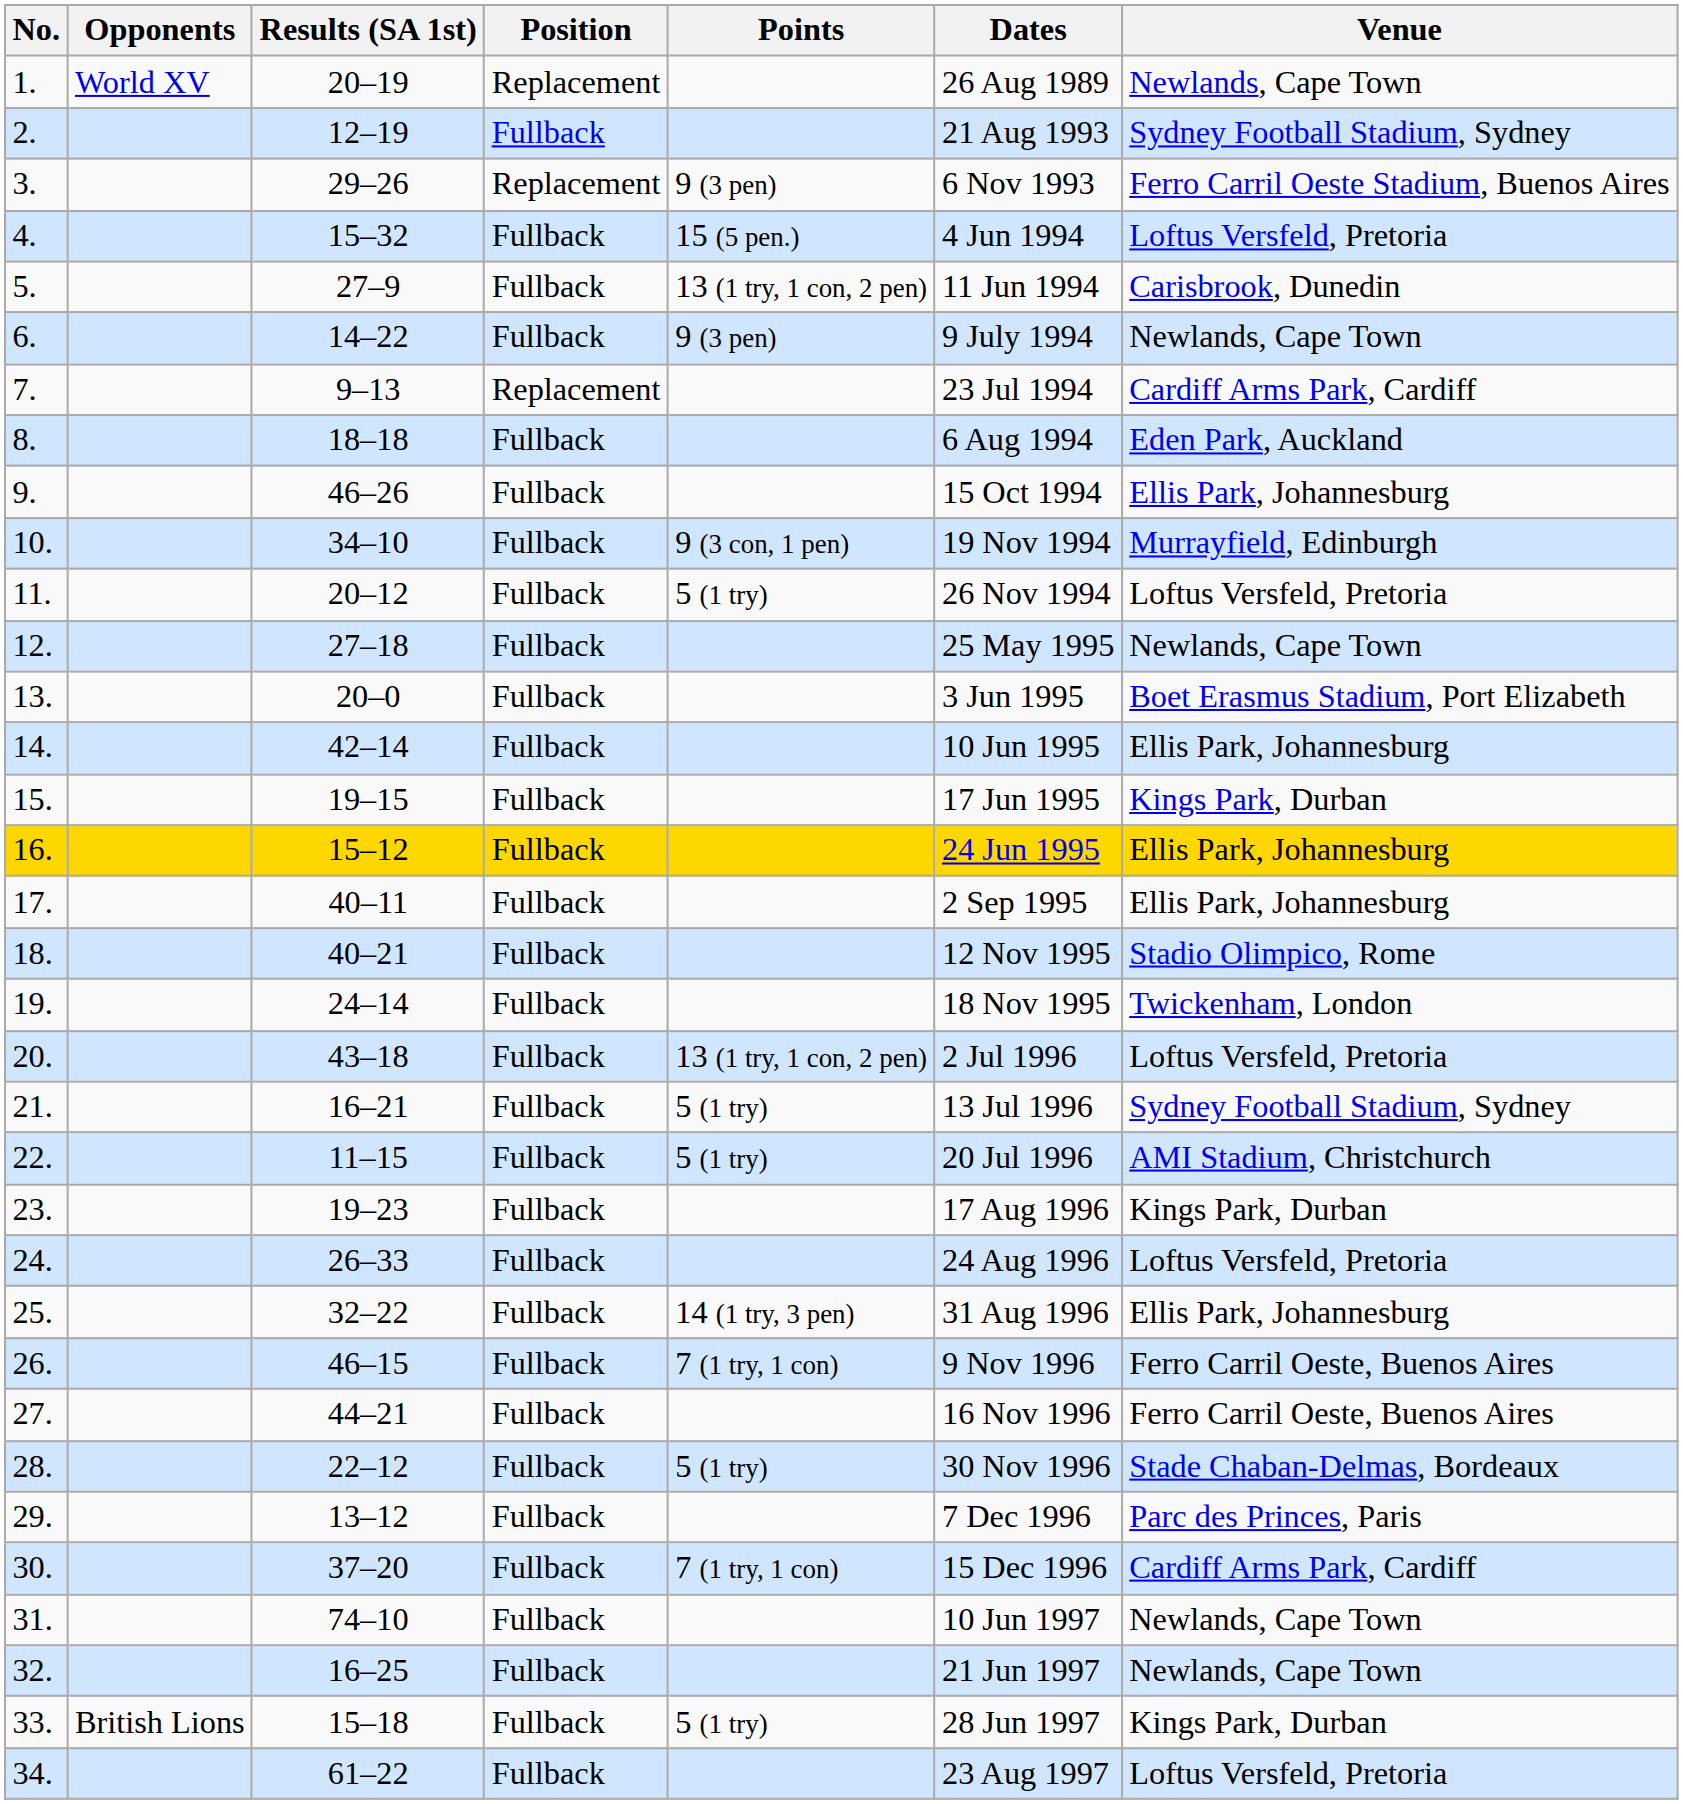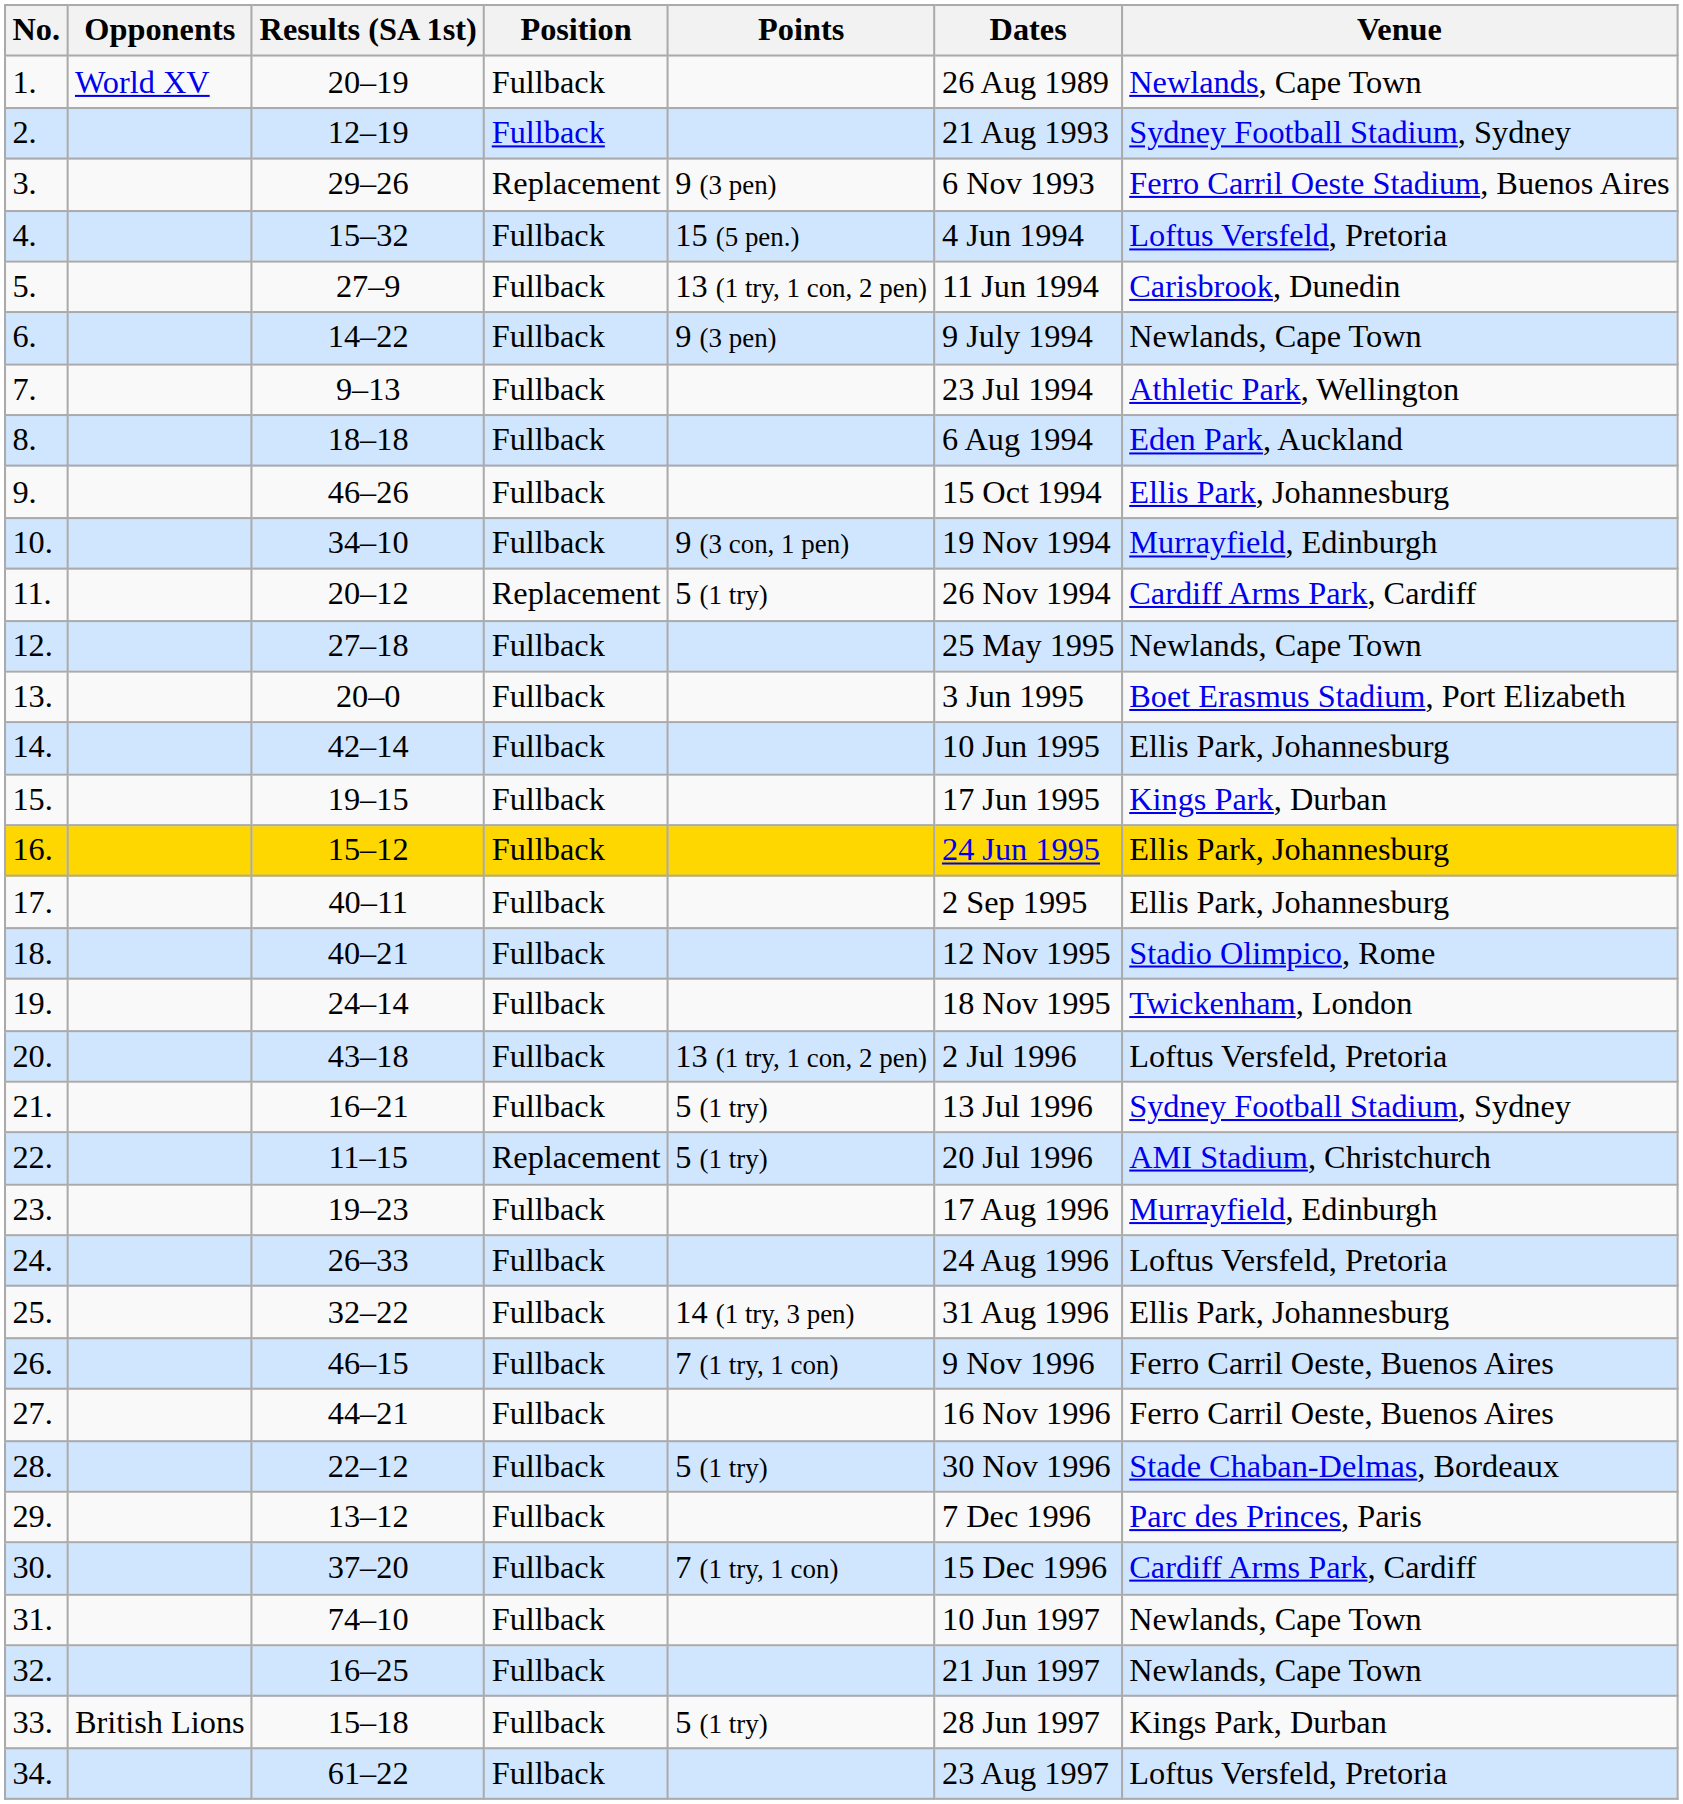 <table class="wikitable sortable">
 <tr>
 <th>No.</th>
 <th>Opponents</th>
 <th>Results (SA 1st)</th>
 <th>Position</th>
 <th>Points</th>
 <th>Dates</th>
 <th>Venue</th>
 </tr>
 <tr>
 <td>1.</td>
 <td><a href='#'>World XV</a></td>
 <td align="center">20–19</td>
-<td>Replacement</td>
+<td>Fullback</td>
 <td></td>
 <td>26 Aug 1989</td>
 <td><a href='#'>Newlands</a>, Cape Town</td>
 </tr>
 <tr style="background: #D0E6FF;">
 <td>2.</td>
 <td></td>
 <td align="center">12–19</td>
 <td><a href='#'>Fullback</a></td>
 <td></td>
 <td>21 Aug 1993</td>
 <td><a href='#'>Sydney Football Stadium</a>, Sydney</td>
 </tr>
 <tr>
 <td>3.</td>
 <td></td>
 <td align="center">29–26</td>
 <td>Replacement</td>
 <td>9 <small>(3 pen)</small></td>
 <td>6 Nov 1993</td>
 <td><a href='#'>Ferro Carril Oeste Stadium</a>, Buenos Aires</td>
 </tr>
 <tr style="background: #D0E6FF;">
 <td>4.</td>
 <td></td>
 <td align="center">15–32</td>
 <td>Fullback</td>
 <td>15 <small>(5 pen.)</small></td>
 <td>4 Jun 1994</td>
 <td><a href='#'>Loftus Versfeld</a>, Pretoria</td>
 </tr>
 <tr>
 <td>5.</td>
 <td></td>
 <td align="center">27–9</td>
 <td>Fullback</td>
 <td>13 <small>(1 try, 1 con, 2 pen)</small></td>
 <td>11 Jun 1994</td>
 <td><a href='#'>Carisbrook</a>, Dunedin</td>
 </tr>
 <tr style="background: #D0E6FF;">
 <td>6.</td>
 <td></td>
 <td align="center">14–22</td>
 <td>Fullback</td>
 <td>9 <small>(3 pen)</small></td>
 <td>9 July 1994</td>
 <td>Newlands, Cape Town</td>
 </tr>
 <tr>
 <td>7.</td>
 <td></td>
 <td align="center">9–13</td>
-<td>Replacement</td>
+<td>Fullback</td>
 <td></td>
 <td>23 Jul 1994</td>
-<td><a href='#'>Cardiff Arms Park</a>, Cardiff</td>
+<td><a href='#'>Athletic Park</a>, Wellington</td>
 </tr>
 <tr style="background: #D0E6FF;">
 <td>8.</td>
 <td></td>
 <td align="center">18–18</td>
 <td>Fullback</td>
 <td></td>
 <td>6 Aug 1994</td>
 <td><a href='#'>Eden Park</a>, Auckland</td>
 </tr>
 <tr>
 <td>9.</td>
 <td></td>
 <td align="center">46–26</td>
 <td>Fullback</td>
 <td></td>
 <td>15 Oct 1994</td>
 <td><a href='#'>Ellis Park</a>, Johannesburg</td>
 </tr>
 <tr style="background: #D0E6FF;">
 <td>10.</td>
 <td></td>
 <td align="center">34–10</td>
 <td>Fullback</td>
 <td>9 <small>(3 con, 1 pen)</small></td>
 <td>19 Nov 1994</td>
 <td><a href='#'>Murrayfield</a>, Edinburgh</td>
 </tr>
 <tr>
 <td>11.</td>
 <td></td>
 <td align="center">20–12</td>
-<td>Fullback</td>
+<td>Replacement</td>
 <td>5 <small>(1 try)</small></td>
 <td>26 Nov 1994</td>
-<td>Loftus Versfeld, Pretoria</td>
+<td><a href='#'>Cardiff Arms Park</a>, Cardiff</td>
 </tr>
 <tr style="background: #D0E6FF;">
 <td>12.</td>
 <td></td>
 <td align="center">27–18</td>
 <td>Fullback</td>
 <td></td>
 <td>25 May 1995</td>
 <td>Newlands, Cape Town</td>
 </tr>
 <tr>
 <td>13.</td>
 <td></td>
 <td align="center">20–0</td>
 <td>Fullback</td>
 <td></td>
 <td>3 Jun 1995</td>
 <td><a href='#'>Boet Erasmus Stadium</a>, Port Elizabeth</td>
 </tr>
 <tr style="background: #D0E6FF;">
 <td>14.</td>
 <td></td>
 <td align="center">42–14</td>
 <td>Fullback</td>
 <td></td>
 <td>10 Jun 1995</td>
 <td>Ellis Park, Johannesburg</td>
 </tr>
 <tr>
 <td>15.</td>
 <td></td>
 <td align="center">19–15</td>
 <td>Fullback</td>
 <td></td>
 <td>17 Jun 1995</td>
 <td><a href='#'>Kings Park</a>, Durban</td>
 </tr>
 <tr bgcolor=gold>
 <td>16.</td>
 <td></td>
 <td align="center">15–12</td>
 <td>Fullback</td>
 <td></td>
 <td><a href='#'>24 Jun 1995</a></td>
 <td>Ellis Park, Johannesburg</td>
 </tr>
 <tr>
 <td>17.</td>
 <td></td>
 <td align="center">40–11</td>
 <td>Fullback</td>
 <td></td>
 <td>2 Sep 1995</td>
 <td>Ellis Park, Johannesburg</td>
 </tr>
 <tr style="background: #D0E6FF;">
 <td>18.</td>
 <td></td>
 <td align="center">40–21</td>
 <td>Fullback</td>
 <td></td>
 <td>12 Nov 1995</td>
 <td><a href='#'>Stadio Olimpico</a>, Rome</td>
 </tr>
 <tr>
 <td>19.</td>
 <td></td>
 <td align="center">24–14</td>
 <td>Fullback</td>
 <td></td>
 <td>18 Nov 1995</td>
 <td><a href='#'>Twickenham</a>, London</td>
 </tr>
 <tr style="background: #D0E6FF;">
 <td>20.</td>
 <td></td>
 <td align="center">43–18</td>
 <td>Fullback</td>
 <td>13 <small>(1 try, 1 con, 2 pen)</small></td>
 <td>2 Jul 1996</td>
 <td>Loftus Versfeld, Pretoria</td>
 </tr>
 <tr>
 <td>21.</td>
 <td></td>
 <td align="center">16–21</td>
 <td>Fullback</td>
 <td>5 <small>(1 try)</small></td>
 <td>13 Jul 1996</td>
 <td><a href='#'>Sydney Football Stadium</a>, Sydney</td>
 </tr>
 <tr style="background: #D0E6FF;">
 <td>22.</td>
 <td></td>
 <td align="center">11–15</td>
-<td>Fullback</td>
+<td>Replacement</td>
 <td>5 <small>(1 try)</small></td>
 <td>20 Jul 1996</td>
 <td><a href='#'>AMI Stadium</a>, Christchurch</td>
 </tr>
 <tr>
 <td>23.</td>
 <td></td>
 <td align="center">19–23</td>
 <td>Fullback</td>
 <td></td>
 <td>17 Aug 1996</td>
-<td>Kings Park, Durban</td>
+<td><a href='#'>Murrayfield</a>, Edinburgh</td>
 </tr>
 <tr style="background: #D0E6FF;">
 <td>24.</td>
 <td></td>
 <td align="center">26–33</td>
 <td>Fullback</td>
 <td></td>
 <td>24 Aug 1996</td>
 <td>Loftus Versfeld, Pretoria</td>
 </tr>
 <tr>
 <td>25.</td>
 <td></td>
 <td align="center">32–22</td>
 <td>Fullback</td>
 <td>14 <small>(1 try, 3 pen)</small></td>
 <td>31 Aug 1996</td>
 <td>Ellis Park, Johannesburg</td>
 </tr>
 <tr style="background: #D0E6FF;">
 <td>26.</td>
 <td></td>
 <td align="center">46–15</td>
 <td>Fullback</td>
 <td>7 <small>(1 try, 1 con)</small></td>
 <td>9 Nov 1996</td>
 <td>Ferro Carril Oeste, Buenos Aires</td>
 </tr>
 <tr>
 <td>27.</td>
 <td></td>
 <td align="center">44–21</td>
 <td>Fullback</td>
 <td></td>
 <td>16 Nov 1996</td>
 <td>Ferro Carril Oeste, Buenos Aires</td>
 </tr>
 <tr style="background: #D0E6FF;">
 <td>28.</td>
 <td></td>
 <td align="center">22–12</td>
 <td>Fullback</td>
 <td>5 <small>(1 try)</small></td>
 <td>30 Nov 1996</td>
 <td><a href='#'>Stade Chaban-Delmas</a>, Bordeaux</td>
 </tr>
 <tr>
 <td>29.</td>
 <td></td>
 <td align="center">13–12</td>
 <td>Fullback</td>
 <td></td>
 <td>7 Dec 1996</td>
 <td><a href='#'>Parc des Princes</a>, Paris</td>
 </tr>
 <tr style="background: #D0E6FF;">
 <td>30.</td>
 <td></td>
 <td align="center">37–20</td>
 <td>Fullback</td>
 <td>7 <small>(1 try, 1 con)</small></td>
 <td>15 Dec 1996</td>
 <td><a href='#'>Cardiff Arms Park</a>, Cardiff</td>
 </tr>
 <tr>
 <td>31.</td>
 <td></td>
 <td align="center">74–10</td>
 <td>Fullback</td>
 <td></td>
 <td>10 Jun 1997</td>
 <td>Newlands, Cape Town</td>
 </tr>
 <tr style="background: #D0E6FF;">
 <td>32.</td>
 <td></td>
 <td align="center">16–25</td>
 <td>Fullback</td>
 <td></td>
 <td>21 Jun 1997</td>
 <td>Newlands, Cape Town</td>
 </tr>
 <tr>
 <td>33.</td>
 <td> British Lions</td>
 <td align="center">15–18</td>
 <td>Fullback</td>
 <td>5 <small>(1 try)</small></td>
 <td>28 Jun 1997</td>
 <td>Kings Park, Durban</td>
 </tr>
 <tr style="background: #D0E6FF;">
 <td>34.</td>
 <td></td>
 <td align="center">61–22</td>
 <td>Fullback</td>
 <td></td>
 <td>23 Aug 1997</td>
 <td>Loftus Versfeld, Pretoria</td>
 </tr>
 </table>
